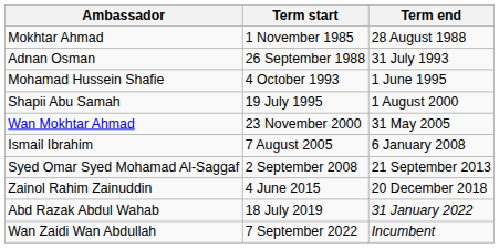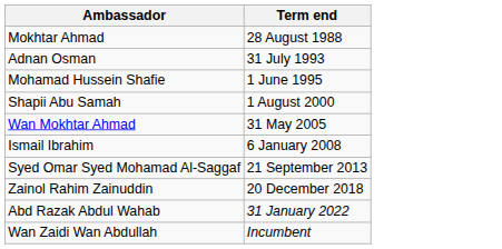 <table class=wikitable>
 <tr>
 <th>Ambassador</th>
-<th>Term start</th>
 <th>Term end</th>
 </tr>
 <tr>
 <td>Mokhtar Ahmad</td>
-<td>1 November 1985</td>
 <td>28 August 1988</td>
 </tr>
 <tr>
 <td>Adnan Osman</td>
-<td>26 September 1988</td>
 <td>31 July 1993</td>
 </tr>
 <tr>
 <td>Mohamad Hussein Shafie</td>
-<td>4 October 1993</td>
 <td>1 June 1995</td>
 </tr>
 <tr>
 <td>Shapii Abu Samah</td>
-<td>19 July 1995</td>
 <td>1 August 2000</td>
 </tr>
 <tr>
 <td><a href='#'>Wan Mokhtar Ahmad</a></td>
-<td>23 November 2000</td>
 <td>31 May 2005</td>
 </tr>
 <tr>
 <td>Ismail Ibrahim</td>
-<td>7 August 2005</td>
 <td>6 January 2008</td>
 </tr>
 <tr>
 <td>Syed Omar Syed Mohamad Al-Saggaf</td>
-<td>2 September 2008</td>
 <td>21 September 2013</td>
 </tr>
 <tr>
 <td>Zainol Rahim Zainuddin</td>
-<td>4 June 2015</td>
 <td>20 December 2018</td>
 </tr>
 <tr>
 <td>Abd Razak Abdul Wahab</td>
-<td>18 July 2019</td>
 <td><em>31 January 2022</em></td>
 </tr>
 <tr>
 <td>Wan Zaidi Wan Abdullah</td>
-<td>7 September 2022</td>
 <td><em>Incumbent</em></td>
 </tr>
 </table>
